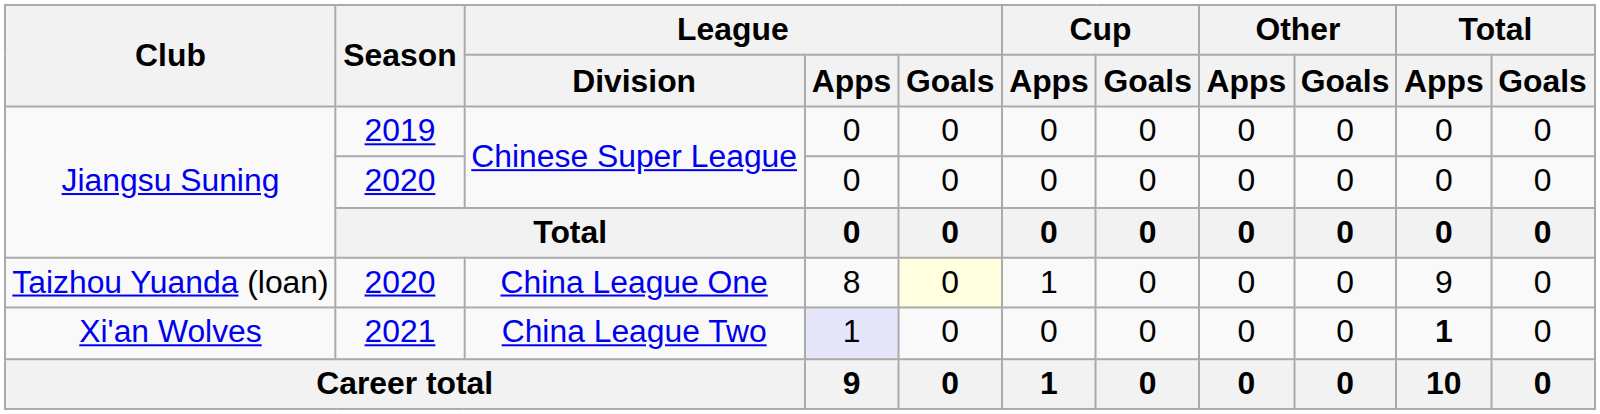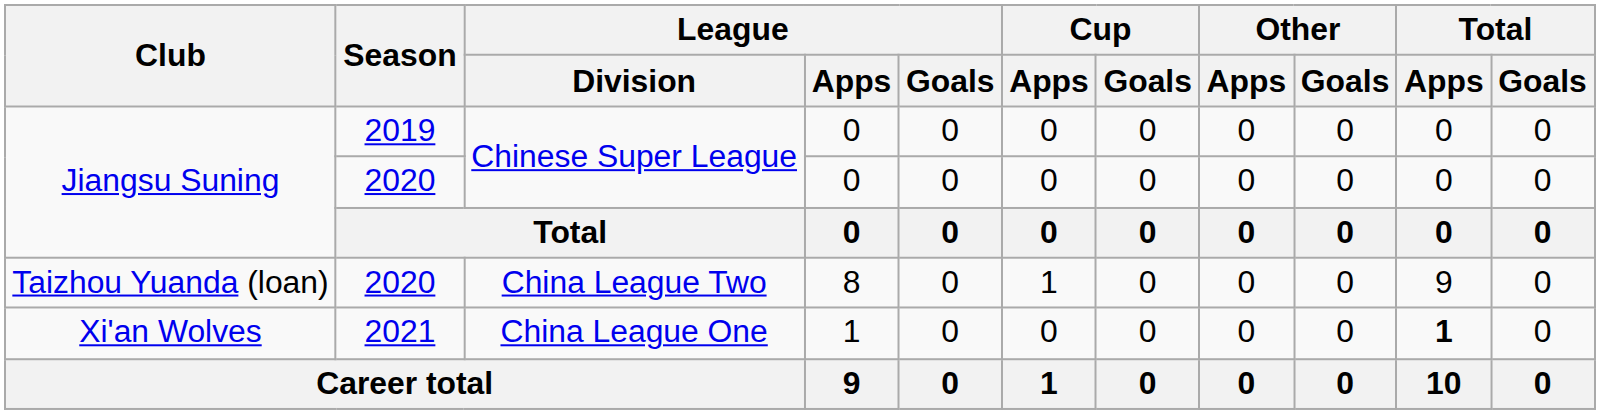 <table class="wikitable" style="text-align: center">
 <tr>
 <th rowspan="2">Club</th>
 <th rowspan="2">Season</th>
 <th colspan="3">League</th>
 <th colspan="2">Cup</th>
 <th colspan="2">Other</th>
 <th colspan="2">Total</th>
 </tr>
 <tr>
 <th>Division</th>
 <th>Apps</th>
 <th>Goals</th>
 <th>Apps</th>
 <th>Goals</th>
 <th>Apps</th>
 <th>Goals</th>
 <th>Apps</th>
 <th>Goals</th>
 </tr>
 <tr>
 <td rowspan="3"><a href='#'>Jiangsu Suning</a></td>
 <td><a href='#'>2019</a></td>
 <td rowspan="2"><a href='#'>Chinese Super League</a></td>
 <td>0</td>
 <td>0</td>
 <td>0</td>
 <td>0</td>
 <td>0</td>
 <td>0</td>
 <td>0</td>
 <td>0</td>
 </tr>
 <tr>
 <td><a href='#'>2020</a></td>
 <td>0</td>
 <td>0</td>
 <td>0</td>
 <td>0</td>
 <td>0</td>
 <td>0</td>
 <td>0</td>
 <td>0</td>
 </tr>
 <tr>
 <th colspan=2>Total</th>
 <th>0</th>
 <th>0</th>
 <th>0</th>
 <th>0</th>
 <th>0</th>
 <th>0</th>
 <th>0</th>
 <th>0</th>
 </tr>
 <tr>
 <td><a href='#'>Taizhou Yuanda</a> (loan)</td>
 <td><a href='#'>2020</a></td>
-<td><a href='#'>China League One</a></td>
+<td><a href='#'>China League Two</a></td>
 <td>8</td>
-<td style="background: lightyellow;">0</td>
+<td>0</td>
 <td>1</td>
 <td>0</td>
 <td>0</td>
 <td>0</td>
 <td>9</td>
 <td>0</td>
 </tr>
 <tr>
 <td><a href='#'>Xi'an Wolves</a></td>
 <td><a href='#'>2021</a></td>
-<td><a href='#'>China League Two</a></td>
-<td style="background: lavender;">1</td>
+<td><a href='#'>China League One</a></td>
+<td>1</td>
 <td>0</td>
 <td>0</td>
 <td>0</td>
 <td>0</td>
 <td>0</td>
 <td><strong>1</strong></td>
 <td>0</td>
 </tr>
 <tr>
 <th colspan=3>Career total</th>
 <th>9</th>
 <th>0</th>
 <th>1</th>
 <th>0</th>
 <th>0</th>
 <th>0</th>
 <th>10</th>
 <th>0</th>
 </tr>
 </table>
